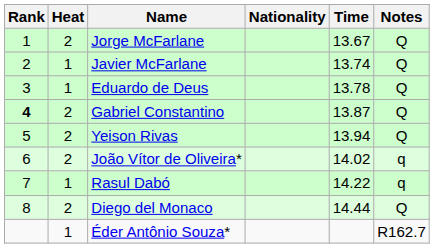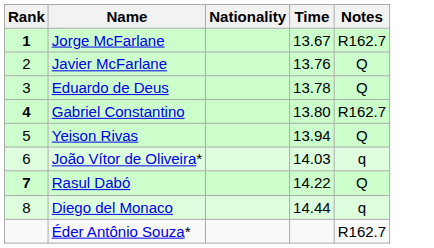 <table class="wikitable sortable" style="text-align:center;font-size:95%">
 <tr>
 <th>Rank</th>
-<th>Heat</th>
 <th>Name</th>
 <th>Nationality</th>
 <th>Time</th>
 <th>Notes</th>
 </tr>
 <tr bgcolor=ccffcc>
-<td>1</td>
-<td>2</td>
+<td><strong>1</strong></td>
 <td align=left><a href='#'>Jorge McFarlane</a></td>
 <td align=left></td>
 <td>13.67</td>
-<td>Q</td>
+<td>R162.7</td>
 </tr>
 <tr bgcolor=ccffcc>
 <td>2</td>
-<td>1</td>
 <td align=left><a href='#'>Javier McFarlane</a></td>
 <td align=left></td>
-<td>13.74</td>
+<td>13.76</td>
 <td>Q</td>
 </tr>
 <tr bgcolor=ccffcc>
 <td>3</td>
-<td>1</td>
 <td align=left><a href='#'>Eduardo de Deus</a></td>
 <td align=left></td>
 <td>13.78</td>
 <td>Q</td>
 </tr>
 <tr bgcolor=ccffcc>
 <td><strong>4</strong></td>
-<td>2</td>
 <td align=left><a href='#'>Gabriel Constantino</a></td>
 <td align=left></td>
-<td>13.87</td>
-<td>Q</td>
+<td>13.80</td>
+<td>R162.7</td>
 </tr>
 <tr bgcolor=ccffcc>
 <td>5</td>
-<td>2</td>
 <td align=left><a href='#'>Yeison Rivas</a></td>
 <td align=left></td>
 <td>13.94</td>
 <td>Q</td>
 </tr>
 <tr bgcolor=ddffdd>
 <td>6</td>
-<td>2</td>
 <td align=left><a href='#'>João Vítor de Oliveira</a>*</td>
 <td align=left></td>
-<td>14.02</td>
+<td>14.03</td>
 <td>q</td>
 </tr>
 <tr bgcolor=ccffcc>
-<td>7</td>
-<td>1</td>
+<td><strong>7</strong></td>
 <td align=left><a href='#'>Rasul Dabó</a></td>
 <td align=left></td>
 <td>14.22</td>
-<td>q</td>
+<td>Q</td>
 </tr>
 <tr bgcolor=ddffdd>
 <td>8</td>
-<td>2</td>
 <td align=left><a href='#'>Diego del Monaco</a></td>
 <td align=left></td>
 <td>14.44</td>
-<td>Q</td>
+<td>q</td>
 </tr>
 <tr>
 <td></td>
-<td>1</td>
 <td align=left><a href='#'>Éder Antônio Souza</a>*</td>
 <td align=left></td>
 <td></td>
 <td>R162.7</td>
 </tr>
 </table>
